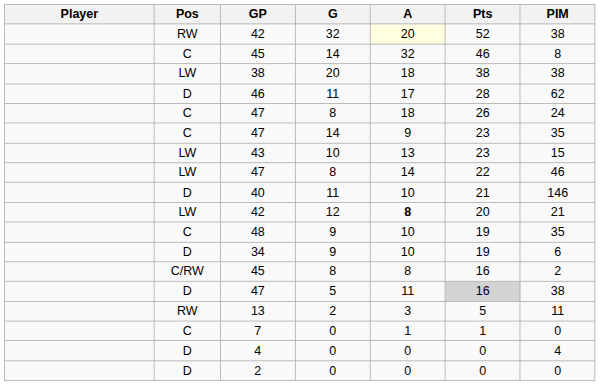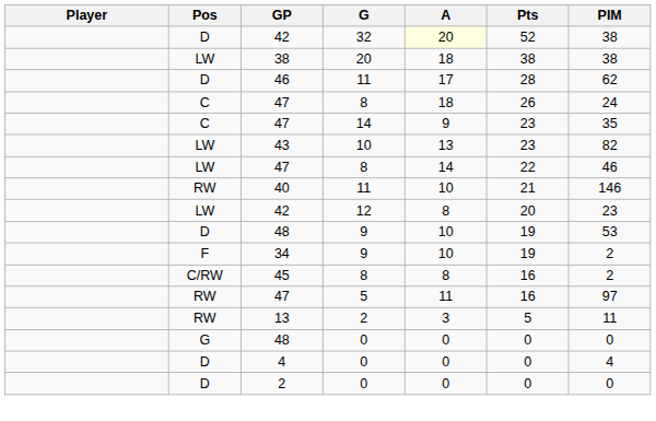 <table class="wikitable sortable" width="60%">
 <tr ALIGN="center">
 <th bgcolor="#DDDDFF" width="10%">Player</th>
 <th bgcolor="#DDDDFF" width="3%" title="Position">Pos</th>
 <th bgcolor="#DDDDFF" width="5%" title="Games played">GP</th>
 <th bgcolor="#DDDDFF" width="5%" title="Goals">G</th>
 <th bgcolor="#DDDDFF" width="5%" title="Assists">A</th>
 <th bgcolor="#DDDDFF" width="5%" title="Points">Pts</th>
 <th bgcolor="#DDDDFF" width="5%" title="Penalties in Minutes">PIM</th>
 </tr>
 <tr align="center">
 <td align="right"></td>
-<td>RW</td>
+<td>D</td>
 <td>42</td>
 <td>32</td>
 <td style="background: lightyellow;">20</td>
 <td>52</td>
 <td>38</td>
-</tr>
-<tr align="center">
-<td align="right"></td>
-<td>C</td>
-<td>45</td>
-<td>14</td>
-<td>32</td>
-<td>46</td>
-<td>8</td>
 </tr>
 <tr align="center">
 <td align="right"></td>
 <td>LW</td>
 <td>38</td>
 <td>20</td>
 <td>18</td>
 <td>38</td>
 <td>38</td>
 </tr>
 <tr align="center">
 <td align="right"></td>
 <td>D</td>
 <td>46</td>
 <td>11</td>
 <td>17</td>
 <td>28</td>
 <td>62</td>
 </tr>
 <tr align="center">
 <td align="right"></td>
 <td>C</td>
 <td>47</td>
 <td>8</td>
 <td>18</td>
 <td>26</td>
 <td>24</td>
 </tr>
 <tr align="center">
 <td align="right"></td>
 <td>C</td>
 <td>47</td>
 <td>14</td>
 <td>9</td>
 <td>23</td>
 <td>35</td>
 </tr>
 <tr align="center">
 <td align="right"></td>
 <td>LW</td>
 <td>43</td>
 <td>10</td>
 <td>13</td>
 <td>23</td>
-<td>15</td>
+<td>82</td>
 </tr>
 <tr align="center">
 <td align="right"></td>
 <td>LW</td>
 <td>47</td>
 <td>8</td>
 <td>14</td>
 <td>22</td>
 <td>46</td>
 </tr>
 <tr align="center">
 <td align="right"></td>
-<td>D</td>
+<td>RW</td>
 <td>40</td>
 <td>11</td>
 <td>10</td>
 <td>21</td>
 <td>146</td>
 </tr>
 <tr align="center">
 <td align="right"></td>
 <td>LW</td>
 <td>42</td>
 <td>12</td>
-<td><strong>8</strong></td>
+<td>8</td>
 <td>20</td>
-<td>21</td>
+<td>23</td>
 </tr>
 <tr align="center">
 <td align="right"></td>
-<td>C</td>
+<td>D</td>
 <td>48</td>
 <td>9</td>
 <td>10</td>
 <td>19</td>
-<td>35</td>
+<td>53</td>
 </tr>
 <tr align="center">
 <td align="right"></td>
-<td>D</td>
+<td>F</td>
 <td>34</td>
 <td>9</td>
 <td>10</td>
 <td>19</td>
-<td>6</td>
+<td>2</td>
 </tr>
 <tr align="center">
 <td align="right"></td>
 <td>C/RW</td>
 <td>45</td>
 <td>8</td>
 <td>8</td>
 <td>16</td>
 <td>2</td>
 </tr>
 <tr align="center">
 <td align="right"></td>
-<td>D</td>
+<td>RW</td>
 <td>47</td>
 <td>5</td>
 <td>11</td>
-<td style="background: lightgrey;">16</td>
-<td>38</td>
+<td>16</td>
+<td>97</td>
 </tr>
 <tr align="center">
 <td align="right"></td>
 <td>RW</td>
 <td>13</td>
 <td>2</td>
 <td>3</td>
 <td>5</td>
 <td>11</td>
 </tr>
 <tr align="center">
 <td align="right"></td>
-<td>C</td>
-<td>7</td>
+<td>G</td>
+<td>48</td>
 <td>0</td>
-<td>1</td>
-<td>1</td>
+<td>0</td>
+<td>0</td>
 <td>0</td>
 </tr>
 <tr align="center">
 <td align="right"></td>
 <td>D</td>
 <td>4</td>
 <td>0</td>
 <td>0</td>
 <td>0</td>
 <td>4</td>
 </tr>
 <tr align="center">
 <td align="right"></td>
 <td>D</td>
 <td>2</td>
 <td>0</td>
 <td>0</td>
 <td>0</td>
 <td>0</td>
 </tr>
 </table>
